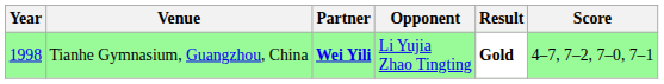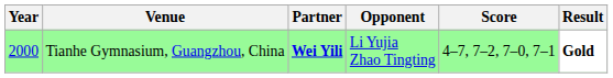 <table class="sortable wikitable" style="font-size: 90%;">
 <tr>
 <th>Year</th>
 <th>Venue</th>
 <th>Partner</th>
 <th>Opponent</th>
+<th>Score</th>
 <th>Result</th>
-<th>Score</th>
 </tr>
 <tr style="background:#98FB98">
-<td align="center"><a href='#'>1998</a></td>
+<td align="center"><a href='#'>2000</a></td>
 <td align="left">Tianhe Gymnasium, <a href='#'>Guangzhou</a>, China</td>
 <td align="left"><strong> <a href='#'>Wei Yili</a></strong></td>
 <td align="left"> <a href='#'>Li Yujia</a><br> <a href='#'>Zhao Tingting</a></td>
+<td align="left">4–7, 7–2, 7–0, 7–1</td>
 <td style="text-align:left; background:white"> <strong>Gold</strong></td>
-<td align="left">4–7, 7–2, 7–0, 7–1</td>
 </tr>
 </table>
